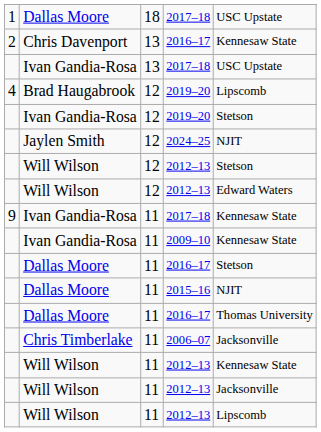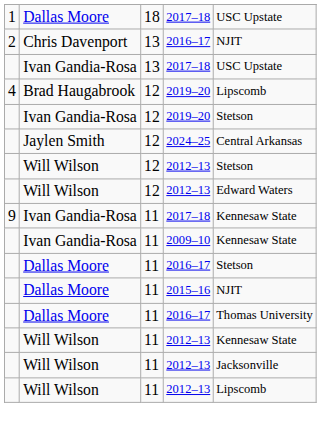 <table class="wikitable">
 <tr>
 </tr>
 <tr>
 <td>1</td>
 <td><a href='#'>Dallas Moore</a></td>
 <td>18</td>
 <td style="font-size:80%;"><a href='#'>2017–18</a></td>
 <td style="font-size:80%;">USC Upstate</td>
 </tr>
 <tr>
 <td>2</td>
 <td>Chris Davenport</td>
 <td>13</td>
 <td style="font-size:80%;"><a href='#'>2016–17</a></td>
-<td style="font-size:80%;">Kennesaw State</td>
+<td style="font-size:80%;">NJIT</td>
 </tr>
 <tr>
 <td></td>
 <td>Ivan Gandia-Rosa</td>
 <td>13</td>
 <td style="font-size:80%;"><a href='#'>2017–18</a></td>
 <td style="font-size:80%;">USC Upstate</td>
 </tr>
 <tr>
 <td>4</td>
 <td>Brad Haugabrook</td>
 <td>12</td>
 <td style="font-size:80%;"><a href='#'>2019–20</a></td>
 <td style="font-size:80%;">Lipscomb</td>
 </tr>
 <tr>
 <td></td>
 <td>Ivan Gandia-Rosa</td>
 <td>12</td>
 <td style="font-size:80%;"><a href='#'>2019–20</a></td>
 <td style="font-size:80%;">Stetson</td>
 </tr>
 <tr>
 <td></td>
 <td>Jaylen Smith</td>
 <td>12</td>
 <td style="font-size:80%;"><a href='#'>2024–25</a></td>
-<td style="font-size:80%;">NJIT</td>
+<td style="font-size:80%;">Central Arkansas</td>
 </tr>
 <tr>
 <td></td>
 <td>Will Wilson</td>
 <td>12</td>
 <td style="font-size:80%;"><a href='#'>2012–13</a></td>
 <td style="font-size:80%;">Stetson</td>
 </tr>
 <tr>
 <td></td>
 <td>Will Wilson</td>
 <td>12</td>
 <td style="font-size:80%;"><a href='#'>2012–13</a></td>
 <td style="font-size:80%;">Edward Waters</td>
 </tr>
 <tr>
 <td>9</td>
 <td>Ivan Gandia-Rosa</td>
 <td>11</td>
 <td style="font-size:80%;"><a href='#'>2017–18</a></td>
 <td style="font-size:80%;">Kennesaw State</td>
 </tr>
 <tr>
 <td></td>
 <td>Ivan Gandia-Rosa</td>
 <td>11</td>
 <td style="font-size:80%;"><a href='#'>2009–10</a></td>
 <td style="font-size:80%;">Kennesaw State</td>
 </tr>
 <tr>
 <td></td>
 <td><a href='#'>Dallas Moore</a></td>
 <td>11</td>
 <td style="font-size:80%;"><a href='#'>2016–17</a></td>
 <td style="font-size:80%;">Stetson</td>
 </tr>
 <tr>
 <td></td>
 <td><a href='#'>Dallas Moore</a></td>
 <td>11</td>
 <td style="font-size:80%;"><a href='#'>2015–16</a></td>
 <td style="font-size:80%;">NJIT</td>
 </tr>
 <tr>
 <td></td>
 <td><a href='#'>Dallas Moore</a></td>
 <td>11</td>
 <td style="font-size:80%;"><a href='#'>2016–17</a></td>
 <td style="font-size:80%;">Thomas University</td>
 </tr>
 <tr>
 <td></td>
-<td><a href='#'>Chris Timberlake</a></td>
-<td>11</td>
-<td style="font-size:80%;"><a href='#'>2006–07</a></td>
-<td style="font-size:80%;">Jacksonville</td>
-</tr>
-<tr>
-<td></td>
 <td>Will Wilson</td>
 <td>11</td>
 <td style="font-size:80%;"><a href='#'>2012–13</a></td>
 <td style="font-size:80%;">Kennesaw State</td>
 </tr>
 <tr>
 <td></td>
 <td>Will Wilson</td>
 <td>11</td>
 <td style="font-size:80%;"><a href='#'>2012–13</a></td>
 <td style="font-size:80%;">Jacksonville</td>
 </tr>
 <tr>
 <td></td>
 <td>Will Wilson</td>
 <td>11</td>
 <td style="font-size:80%;"><a href='#'>2012–13</a></td>
 <td style="font-size:80%;">Lipscomb</td>
 </tr>
 </table>
